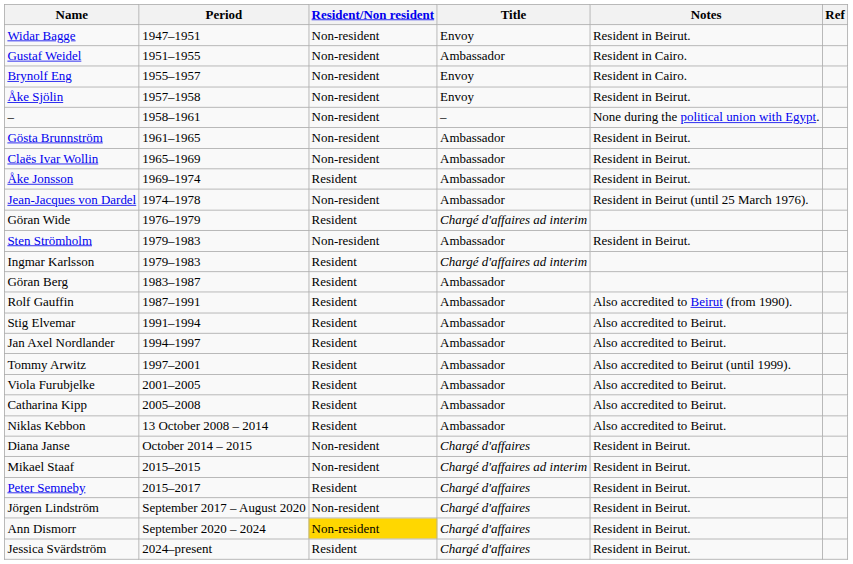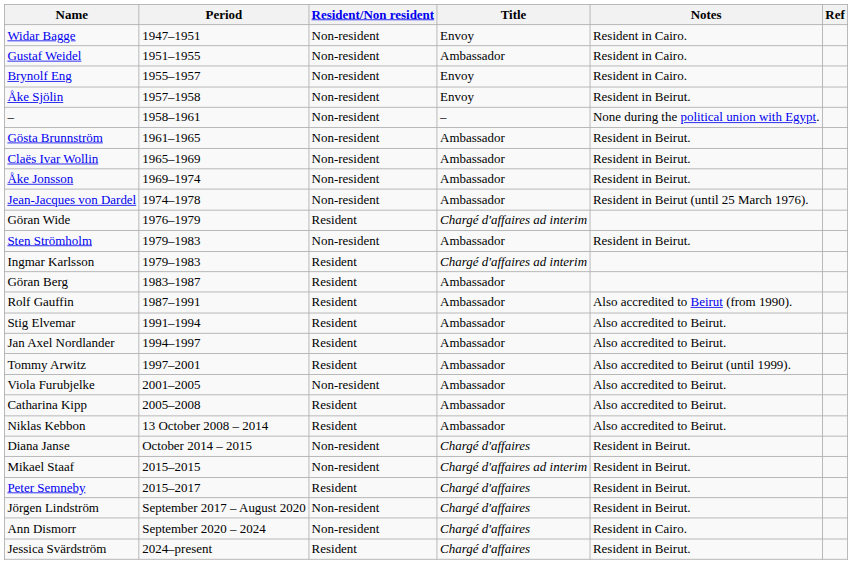 <table class="wikitable">
 <tr>
 <th>Name</th>
 <th>Period</th>
 <th><a href='#'>Resident/Non resident</a></th>
 <th>Title</th>
 <th>Notes</th>
 <th>Ref</th>
 </tr>
 <tr>
 <td><a href='#'>Widar Bagge</a></td>
 <td>1947–1951</td>
 <td> Non-resident</td>
 <td>Envoy</td>
-<td>Resident in Beirut.</td>
+<td>Resident in Cairo.</td>
 <td></td>
 </tr>
 <tr>
 <td><a href='#'>Gustaf Weidel</a></td>
 <td>1951–1955</td>
 <td> Non-resident</td>
 <td>Ambassador</td>
 <td>Resident in Cairo.</td>
 <td></td>
 </tr>
 <tr>
 <td><a href='#'>Brynolf Eng</a></td>
 <td>1955–1957</td>
 <td> Non-resident</td>
 <td>Envoy</td>
 <td>Resident in Cairo.</td>
 <td></td>
 </tr>
 <tr>
 <td><a href='#'>Åke Sjölin</a></td>
 <td>1957–1958</td>
 <td> Non-resident</td>
 <td>Envoy</td>
 <td>Resident in Beirut.</td>
 <td></td>
 </tr>
 <tr>
 <td>–</td>
 <td>1958–1961</td>
 <td> Non-resident</td>
 <td>–</td>
 <td>None during the <a href='#'>political union with Egypt</a>.</td>
 <td></td>
 </tr>
 <tr>
 <td><a href='#'>Gösta Brunnström</a></td>
 <td>1961–1965</td>
 <td> Non-resident</td>
 <td>Ambassador</td>
 <td>Resident in Beirut.</td>
 <td></td>
 </tr>
 <tr>
 <td><a href='#'>Claës Ivar Wollin</a></td>
 <td>1965–1969</td>
 <td> Non-resident</td>
 <td>Ambassador</td>
 <td>Resident in Beirut.</td>
 <td></td>
 </tr>
 <tr>
 <td><a href='#'>Åke Jonsson</a></td>
 <td>1969–1974</td>
-<td> Resident</td>
+<td> Non-resident</td>
 <td>Ambassador</td>
 <td>Resident in Beirut.</td>
 <td></td>
 </tr>
 <tr>
 <td><a href='#'>Jean-Jacques von Dardel</a></td>
 <td>1974–1978</td>
 <td> Non-resident</td>
 <td>Ambassador</td>
 <td>Resident in Beirut (until 25 March 1976).</td>
 <td></td>
 </tr>
 <tr>
 <td>Göran Wide</td>
 <td>1976–1979</td>
 <td> Resident</td>
 <td><em>Chargé d'affaires ad interim</em></td>
 <td></td>
 <td></td>
 </tr>
 <tr>
 <td><a href='#'>Sten Strömholm</a></td>
 <td>1979–1983</td>
 <td> Non-resident</td>
 <td>Ambassador</td>
 <td>Resident in Beirut.</td>
 <td></td>
 </tr>
 <tr>
 <td>Ingmar Karlsson</td>
 <td>1979–1983</td>
 <td> Resident</td>
 <td><em>Chargé d'affaires ad interim</em></td>
 <td></td>
 <td></td>
 </tr>
 <tr>
 <td>Göran Berg</td>
 <td>1983–1987</td>
 <td> Resident</td>
 <td>Ambassador</td>
 <td></td>
 <td></td>
 </tr>
 <tr>
 <td>Rolf Gauffin</td>
 <td>1987–1991</td>
 <td> Resident</td>
 <td>Ambassador</td>
 <td>Also accredited to <a href='#'>Beirut</a> (from 1990).</td>
 <td></td>
 </tr>
 <tr>
 <td>Stig Elvemar</td>
 <td>1991–1994</td>
 <td> Resident</td>
 <td>Ambassador</td>
 <td>Also accredited to Beirut.</td>
 <td></td>
 </tr>
 <tr>
 <td>Jan Axel Nordlander</td>
 <td>1994–1997</td>
 <td> Resident</td>
 <td>Ambassador</td>
 <td>Also accredited to Beirut.</td>
 <td></td>
 </tr>
 <tr>
 <td>Tommy Arwitz</td>
 <td>1997–2001</td>
 <td> Resident</td>
 <td>Ambassador</td>
 <td>Also accredited to Beirut (until 1999).</td>
 <td></td>
 </tr>
 <tr>
 <td>Viola Furubjelke</td>
 <td>2001–2005</td>
-<td> Resident</td>
+<td> Non-resident</td>
 <td>Ambassador</td>
 <td>Also accredited to Beirut.</td>
 <td></td>
 </tr>
 <tr>
 <td>Catharina Kipp</td>
 <td>2005–2008</td>
 <td> Resident</td>
 <td>Ambassador</td>
 <td>Also accredited to Beirut.</td>
 <td></td>
 </tr>
 <tr>
 <td>Niklas Kebbon</td>
 <td>13 October 2008 – 2014</td>
 <td> Resident</td>
 <td>Ambassador</td>
 <td>Also accredited to Beirut.</td>
 <td></td>
 </tr>
 <tr>
 <td>Diana Janse</td>
 <td>October 2014 – 2015</td>
 <td> Non-resident</td>
 <td><em>Chargé d'affaires</em></td>
 <td>Resident in Beirut.</td>
 <td></td>
 </tr>
 <tr>
 <td>Mikael Staaf</td>
 <td>2015–2015</td>
 <td> Non-resident</td>
 <td><em>Chargé d'affaires ad interim</em></td>
 <td>Resident in Beirut.</td>
 <td></td>
 </tr>
 <tr>
 <td><a href='#'>Peter Semneby</a></td>
 <td>2015–2017</td>
 <td> Resident</td>
 <td><em>Chargé d'affaires</em></td>
 <td>Resident in Beirut.</td>
 <td></td>
 </tr>
 <tr>
 <td>Jörgen Lindström</td>
 <td>September 2017 – August 2020</td>
 <td> Non-resident</td>
 <td><em>Chargé d'affaires</em></td>
 <td>Resident in Beirut.</td>
 <td></td>
 </tr>
 <tr>
 <td>Ann Dismorr</td>
 <td>September 2020 – 2024</td>
-<td style="background: gold;"> Non-resident</td>
+<td> Non-resident</td>
 <td><em>Chargé d'affaires</em></td>
-<td>Resident in Beirut.</td>
+<td>Resident in Cairo.</td>
 <td></td>
 </tr>
 <tr>
 <td>Jessica Svärdström</td>
 <td>2024–present</td>
 <td> Resident</td>
 <td><em>Chargé d'affaires</em></td>
 <td>Resident in Beirut.</td>
 <td></td>
 </tr>
 </table>
